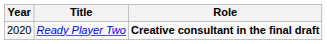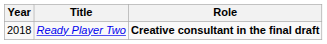 <table class="wikitable sortable">
 <tr>
 <th>Year</th>
 <th>Title</th>
 <th>Role</th>
 </tr>
 <tr>
-<td>2020</td>
+<td>2018</td>
 <td><em><a href='#'>Ready Player Two</a></em></td>
 <td><strong>Creative consultant in the final draft</strong></td>
 </tr>
 </table>
